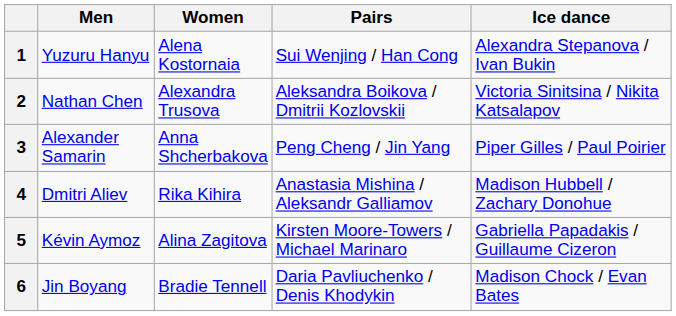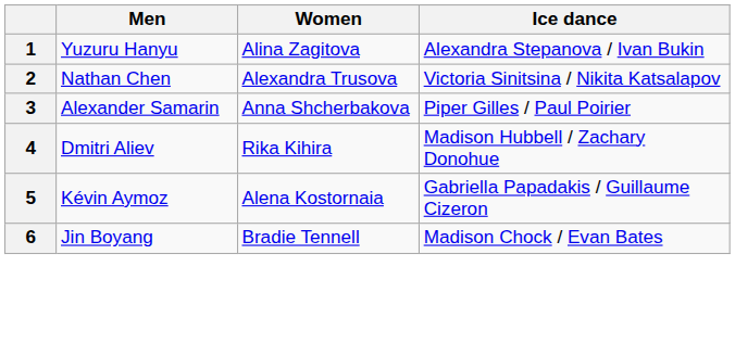 <table class="wikitable unsortable" style="text-align:left; width:100%">
 <tr>
 <th scope="col" style="width:5%"></th>
 <th scope="col" style="width:17.5%">Men</th>
 <th scope="col" style="width:17.5%">Women</th>
-<th scope="col" style="width:30%">Pairs</th>
 <th scope="col" style="width:30%">Ice dance</th>
 </tr>
 <tr>
 <th scope="row">1</th>
 <td> <a href='#'>Yuzuru Hanyu</a></td>
-<td> <a href='#'>Alena Kostornaia</a></td>
-<td> <a href='#'>Sui Wenjing</a> / <a href='#'>Han Cong</a></td>
+<td> <a href='#'>Alina Zagitova</a></td>
 <td> <a href='#'>Alexandra Stepanova</a> / <a href='#'>Ivan Bukin</a></td>
 </tr>
 <tr>
 <th scope="row">2</th>
 <td> <a href='#'>Nathan Chen</a></td>
 <td> <a href='#'>Alexandra Trusova</a></td>
-<td> <a href='#'>Aleksandra Boikova</a> / <a href='#'>Dmitrii Kozlovskii</a></td>
 <td> <a href='#'>Victoria Sinitsina</a> / <a href='#'>Nikita Katsalapov</a></td>
 </tr>
 <tr>
 <th scope="row">3</th>
 <td> <a href='#'>Alexander Samarin</a></td>
 <td> <a href='#'>Anna Shcherbakova</a></td>
-<td> <a href='#'>Peng Cheng</a> / <a href='#'>Jin Yang</a></td>
 <td> <a href='#'>Piper Gilles</a> / <a href='#'>Paul Poirier</a></td>
 </tr>
 <tr>
 <th scope="row">4</th>
 <td> <a href='#'>Dmitri Aliev</a></td>
 <td> <a href='#'>Rika Kihira</a></td>
-<td> <a href='#'>Anastasia Mishina</a> / <a href='#'>Aleksandr Galliamov</a></td>
 <td> <a href='#'>Madison Hubbell</a> / <a href='#'>Zachary Donohue</a></td>
 </tr>
 <tr>
 <th scope="row">5</th>
 <td> <a href='#'>Kévin Aymoz</a></td>
-<td> <a href='#'>Alina Zagitova</a></td>
-<td> <a href='#'>Kirsten Moore-Towers</a> / <a href='#'>Michael Marinaro</a></td>
+<td> <a href='#'>Alena Kostornaia</a></td>
 <td> <a href='#'>Gabriella Papadakis</a> / <a href='#'>Guillaume Cizeron</a></td>
 </tr>
 <tr>
 <th scope="row">6</th>
 <td> <a href='#'>Jin Boyang</a></td>
 <td> <a href='#'>Bradie Tennell</a></td>
-<td> <a href='#'>Daria Pavliuchenko</a> / <a href='#'>Denis Khodykin</a></td>
 <td> <a href='#'>Madison Chock</a> / <a href='#'>Evan Bates</a></td>
 </tr>
 </table>
